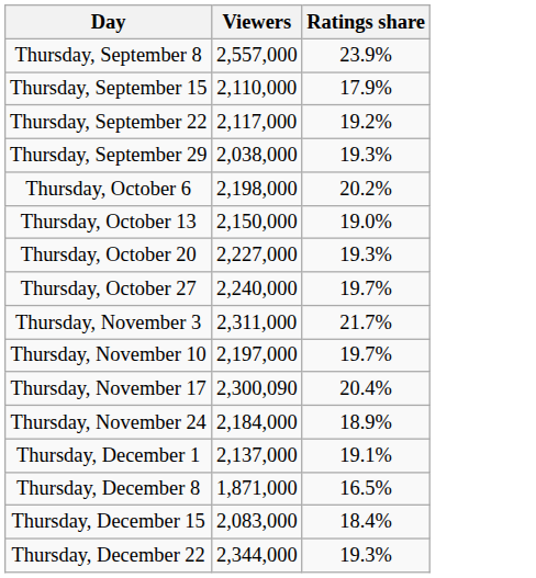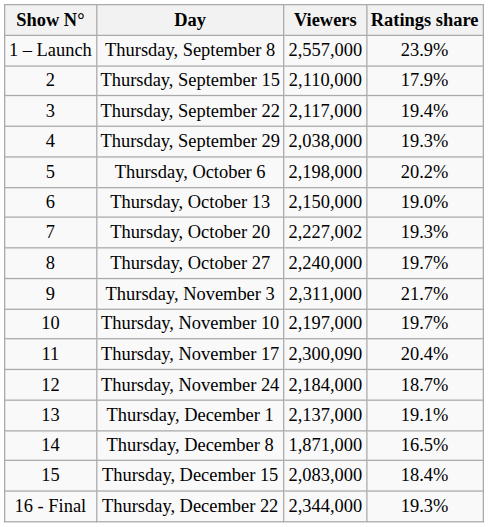 <table class="wikitable sortable centre" style="text-align:center;font-size:90%;">
 <tr>
+<th>Show N°</th>
 <th>Day</th>
 <th>Viewers</th>
 <th>Ratings share</th>
 </tr>
 <tr>
+<td>1 – Launch</td>
 <td>Thursday, September 8</td>
 <td>2,557,000</td>
 <td>23.9%</td>
 </tr>
 <tr>
+<td>2</td>
 <td>Thursday, September 15</td>
 <td>2,110,000</td>
 <td>17.9%</td>
 </tr>
 <tr>
+<td>3</td>
 <td>Thursday, September 22</td>
 <td>2,117,000</td>
-<td>19.2%</td>
+<td>19.4%</td>
 </tr>
 <tr>
+<td>4</td>
 <td>Thursday, September 29</td>
 <td>2,038,000</td>
 <td>19.3%</td>
 </tr>
 <tr>
+<td>5</td>
 <td>Thursday, October 6</td>
 <td>2,198,000</td>
 <td>20.2%</td>
 </tr>
 <tr>
+<td>6</td>
 <td>Thursday, October 13</td>
 <td>2,150,000</td>
 <td>19.0%</td>
 </tr>
 <tr>
+<td>7</td>
 <td>Thursday, October 20</td>
-<td>2,227,000</td>
+<td>2,227,002</td>
 <td>19.3%</td>
 </tr>
 <tr>
+<td>8</td>
 <td>Thursday, October 27</td>
 <td>2,240,000</td>
 <td>19.7%</td>
 </tr>
 <tr>
+<td>9</td>
 <td>Thursday, November 3</td>
 <td>2,311,000</td>
 <td>21.7%</td>
 </tr>
 <tr>
+<td>10</td>
 <td>Thursday, November 10</td>
 <td>2,197,000</td>
 <td>19.7%</td>
 </tr>
 <tr>
+<td>11</td>
 <td>Thursday, November 17</td>
 <td>2,300,090</td>
 <td>20.4%</td>
 </tr>
 <tr>
+<td>12</td>
 <td>Thursday, November 24</td>
 <td>2,184,000</td>
-<td>18.9%</td>
+<td>18.7%</td>
 </tr>
 <tr>
+<td>13</td>
 <td>Thursday, December 1</td>
 <td>2,137,000</td>
 <td>19.1%</td>
 </tr>
 <tr>
+<td>14</td>
 <td>Thursday, December 8</td>
 <td>1,871,000</td>
 <td>16.5%</td>
 </tr>
 <tr>
+<td>15</td>
 <td>Thursday, December 15</td>
 <td>2,083,000</td>
 <td>18.4%</td>
 </tr>
 <tr>
+<td>16 - Final</td>
 <td>Thursday, December 22</td>
 <td>2,344,000</td>
 <td>19.3%</td>
 </tr>
 </table>
